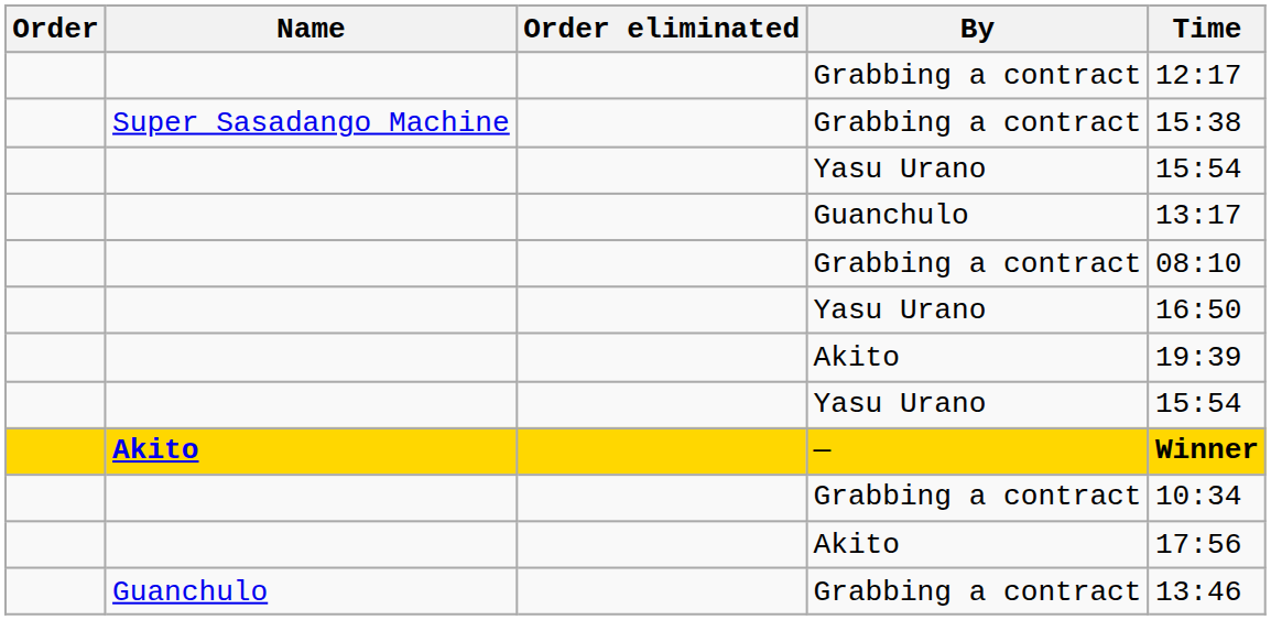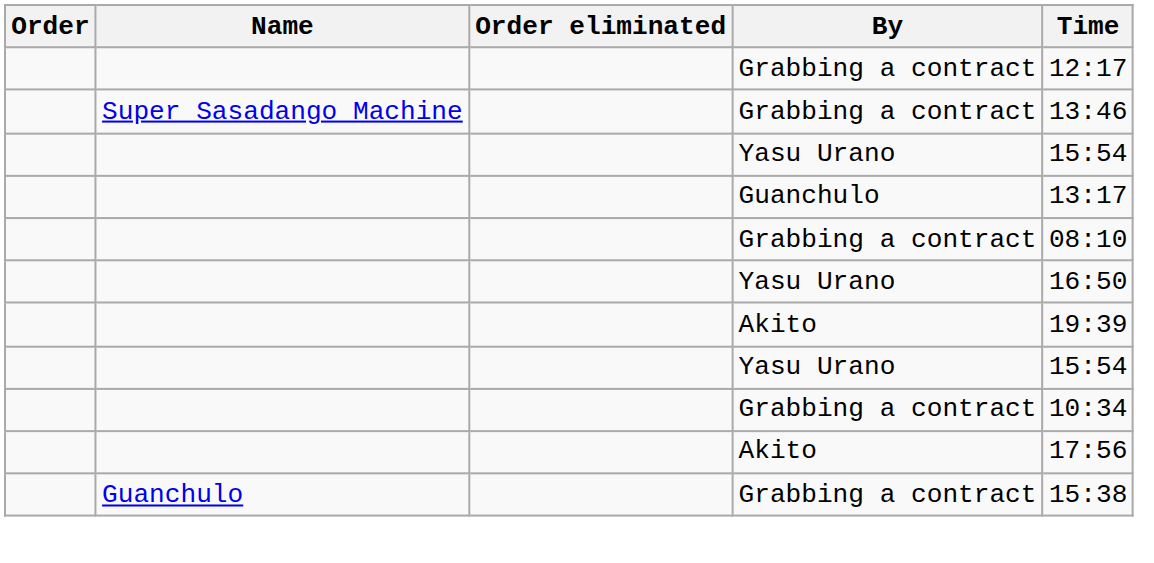 <table class="wikitable sortable">
 <tr>
 <th>Order</th>
 <th>Name</th>
 <th>Order eliminated</th>
 <th>By</th>
 <th>Time</th>
 </tr>
 <tr>
 <td></td>
 <td></td>
 <td></td>
 <td>Grabbing a contract</td>
 <td>12:17</td>
 </tr>
 <tr>
 <td></td>
 <td><a href='#'>Super Sasadango Machine</a></td>
 <td></td>
 <td>Grabbing a contract</td>
-<td>15:38</td>
+<td>13:46</td>
 </tr>
 <tr>
 <td></td>
 <td></td>
 <td></td>
 <td>Yasu Urano</td>
 <td>15:54</td>
 </tr>
 <tr>
 <td></td>
 <td></td>
 <td></td>
 <td>Guanchulo</td>
 <td>13:17</td>
 </tr>
 <tr>
 <td></td>
 <td></td>
 <td></td>
 <td>Grabbing a contract</td>
 <td>08:10</td>
 </tr>
 <tr>
 <td></td>
 <td></td>
 <td></td>
 <td>Yasu Urano</td>
 <td>16:50</td>
 </tr>
 <tr>
 <td></td>
 <td></td>
 <td></td>
 <td>Akito</td>
 <td>19:39</td>
 </tr>
 <tr>
 <td></td>
 <td></td>
 <td></td>
 <td>Yasu Urano</td>
 <td>15:54</td>
 </tr>
-<tr style="background:gold">
-<td><strong></strong></td>
-<td><strong><a href='#'>Akito</a></strong></td>
-<td></td>
-<td>—</td>
-<td><strong>Winner</strong></td>
-</tr>
 <tr>
 <td></td>
 <td></td>
 <td></td>
 <td>Grabbing a contract</td>
 <td>10:34</td>
 </tr>
 <tr>
 <td></td>
 <td></td>
 <td></td>
 <td>Akito</td>
 <td>17:56</td>
 </tr>
 <tr>
 <td></td>
 <td><a href='#'>Guanchulo</a></td>
 <td></td>
 <td>Grabbing a contract</td>
-<td>13:46</td>
+<td>15:38</td>
 </tr>
 </table>
